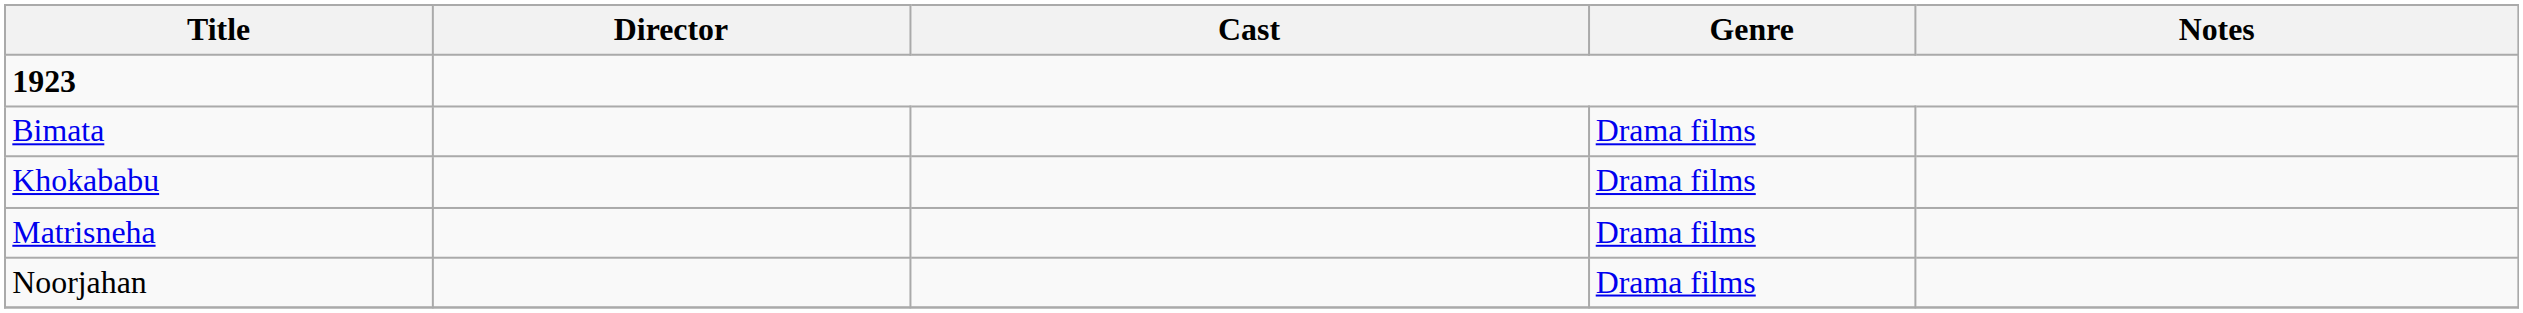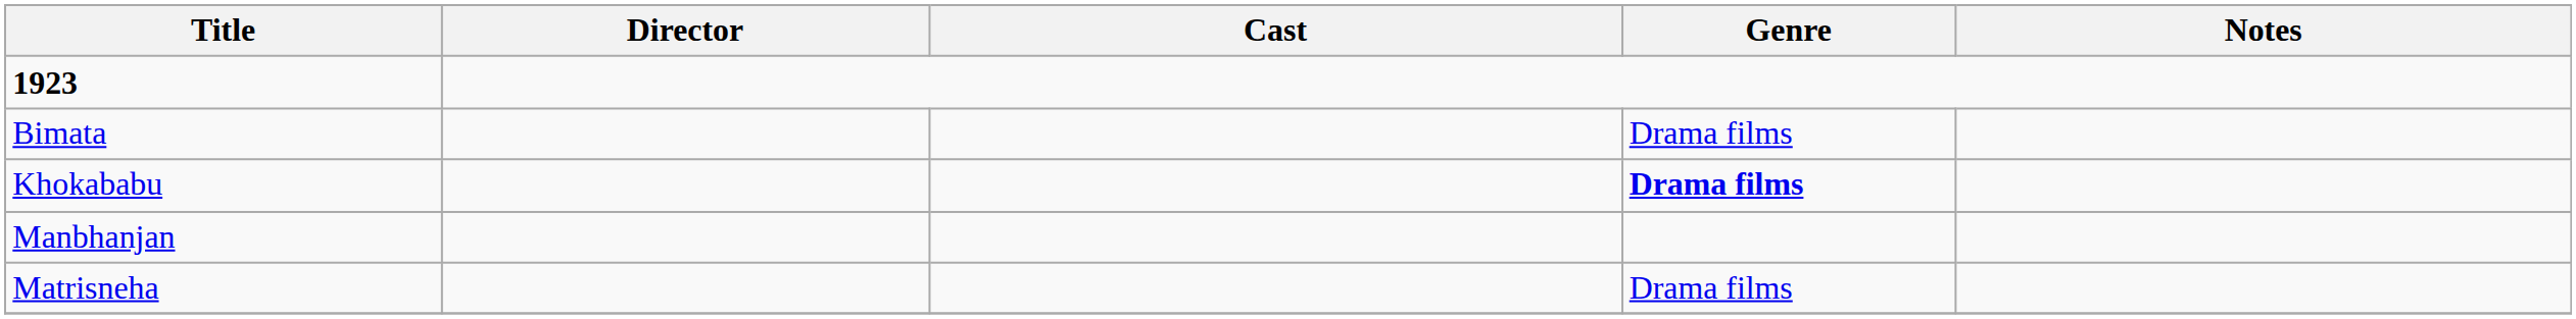 <table class="wikitable" width= "100%">
 <tr>
 <th width=17%>Title</th>
 <th width=19%>Director</th>
 <th width=27%>Cast</th>
 <th width=13%>Genre</th>
 <th width=24%>Notes</th>
 </tr>
 <tr>
 <td><strong>1923</strong></td>
 </tr>
 <tr>
 <td><a href='#'>Bimata</a></td>
 <td></td>
 <td></td>
 <td><a href='#'>Drama films</a></td>
 <td></td>
 </tr>
 <tr>
 <td><a href='#'>Khokababu</a></td>
 <td></td>
 <td></td>
-<td><a href='#'>Drama films</a></td>
+<td><strong><a href='#'>Drama films</a></strong></td>
+<td></td>
+</tr>
+<tr>
+<td><a href='#'>Manbhanjan</a></td>
+<td></td>
+<td></td>
+<td></td>
 <td></td>
 </tr>
 <tr>
 <td><a href='#'>Matrisneha</a></td>
 <td></td>
 <td></td>
 <td><a href='#'>Drama films</a></td>
 <td></td>
 </tr>
 <tr>
-<td>Noorjahan</td>
-<td></td>
-<td></td>
-<td><a href='#'>Drama films</a></td>
-<td></td>
-</tr>
-<tr>
 </tr>
 </table>
